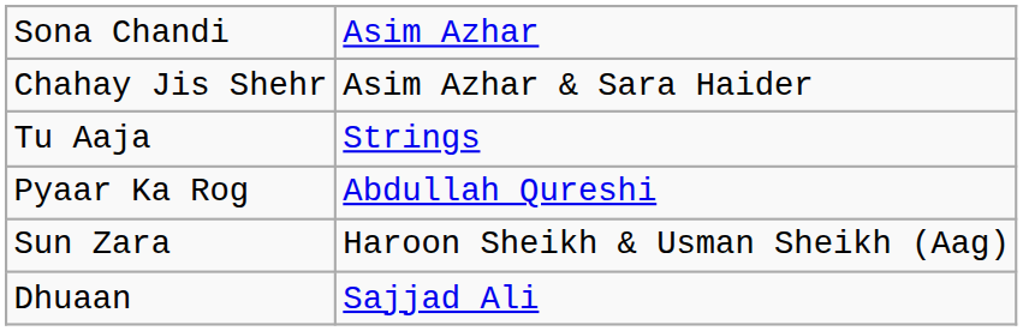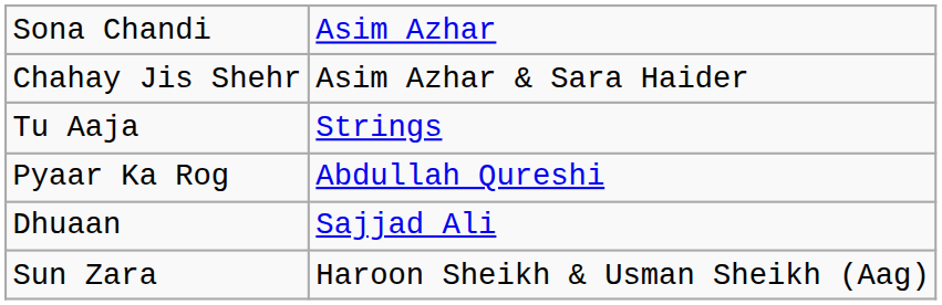 <table class="wikitable">
 <tr>
 <td>Sona Chandi</td>
 <td><a href='#'>Asim Azhar</a></td>
 </tr>
 <tr>
 <td>Chahay Jis Shehr</td>
 <td>Asim Azhar & Sara Haider</td>
 </tr>
 <tr>
 <td>Tu Aaja</td>
 <td><a href='#'>Strings</a></td>
 </tr>
 <tr>
 <td>Pyaar Ka Rog</td>
 <td><a href='#'>Abdullah Qureshi</a></td>
 </tr>
 <tr>
+<td>Dhuaan</td>
+<td><a href='#'>Sajjad Ali</a></td>
+</tr>
+<tr>
 <td>Sun Zara</td>
 <td>Haroon Sheikh & Usman Sheikh (Aag)</td>
 </tr>
-<tr>
-<td>Dhuaan</td>
-<td><a href='#'>Sajjad Ali</a></td>
-</tr>
 </table>
